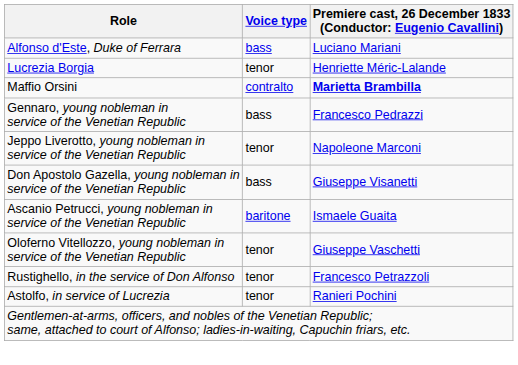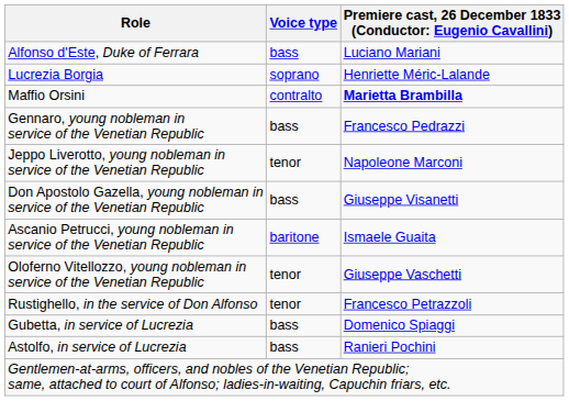 <table class="wikitable">
 <tr>
 <th>Role</th>
 <th><a href='#'>Voice type</a></th>
 <th>Premiere cast, 26 December 1833<br>(Conductor: <a href='#'>Eugenio Cavallini</a>)</th>
 </tr>
 <tr>
 <td><a href='#'>Alfonso d'Este</a>, <em>Duke of Ferrara</em></td>
 <td><a href='#'>bass</a></td>
 <td><a href='#'>Luciano Mariani</a></td>
 </tr>
 <tr>
 <td><a href='#'>Lucrezia Borgia</a></td>
-<td>tenor</td>
+<td><a href='#'>soprano</a></td>
 <td><a href='#'>Henriette Méric-Lalande</a></td>
 </tr>
 <tr>
 <td>Maffio Orsini</td>
 <td><a href='#'>contralto</a></td>
 <td><strong><a href='#'>Marietta Brambilla</a></strong></td>
 </tr>
 <tr>
 <td>Gennaro, <em>young nobleman in<br>service of the Venetian Republic</em></td>
 <td>bass</td>
 <td><a href='#'>Francesco Pedrazzi</a></td>
 </tr>
 <tr>
 <td>Jeppo Liverotto, <em>young nobleman in<br>service of the Venetian Republic</em></td>
 <td>tenor</td>
 <td><a href='#'>Napoleone Marconi</a></td>
 </tr>
 <tr>
 <td>Don Apostolo Gazella, <em>young nobleman in<br>service of the Venetian Republic</em></td>
 <td>bass</td>
 <td><a href='#'>Giuseppe Visanetti</a></td>
 </tr>
 <tr>
 <td>Ascanio Petrucci, <em>young nobleman in<br>service of the Venetian Republic</em></td>
 <td><a href='#'>baritone</a></td>
 <td><a href='#'>Ismaele Guaita</a></td>
 </tr>
 <tr>
 <td>Oloferno Vitellozzo, <em>young nobleman in<br>service of the Venetian Republic</em></td>
 <td>tenor</td>
 <td><a href='#'>Giuseppe Vaschetti</a></td>
 </tr>
 <tr>
 <td>Rustighello, <em>in the service of Don Alfonso</em></td>
 <td>tenor</td>
 <td><a href='#'>Francesco Petrazzoli</a></td>
 </tr>
 <tr>
+<td>Gubetta, <em>in service of Lucrezia</em></td>
+<td>bass</td>
+<td><a href='#'>Domenico Spiaggi</a></td>
+</tr>
+<tr>
 <td>Astolfo, <em>in service of Lucrezia</em></td>
-<td>tenor</td>
+<td>bass</td>
 <td><a href='#'>Ranieri Pochini</a></td>
 </tr>
 <tr>
 <td colspan="3"><em>Gentlemen-at-arms, officers, and nobles of the Venetian Republic;<br>same, attached to court of Alfonso; ladies-in-waiting, Capuchin friars, etc.</em></td>
 </tr>
 </table>
